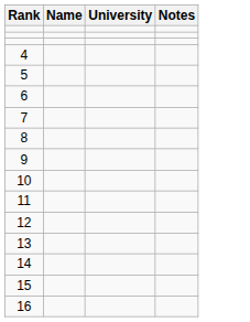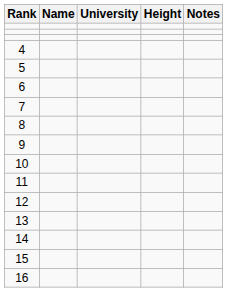 <table class="wikitable sortable" style="text-align:center">
 <tr>
 <th>Rank</th>
 <th>Name</th>
 <th>University</th>
+<th>Height</th>
 <th>Notes</th>
 </tr>
 <tr>
 <td></td>
 <td align=left></td>
 <td align=left></td>
 <td></td>
-</tr>
-<tr>
-<td></td>
-<td align=left></td>
-<td align=left></td>
 <td></td>
 </tr>
 <tr>
 <td></td>
 <td align=left></td>
 <td align=left></td>
 <td></td>
+<td></td>
+</tr>
+<tr>
+<td></td>
+<td align=left></td>
+<td align=left></td>
+<td></td>
+<td></td>
 </tr>
 <tr>
 <td>4</td>
 <td align=left></td>
 <td align=left></td>
+<td></td>
 <td></td>
 </tr>
 <tr>
 <td>5</td>
 <td align=left></td>
 <td align=left></td>
 <td></td>
+<td></td>
 </tr>
 <tr>
 <td>6</td>
 <td align=left></td>
 <td align=left></td>
+<td></td>
 <td></td>
 </tr>
 <tr>
 <td>7</td>
 <td align=left></td>
 <td align=left></td>
 <td></td>
+<td></td>
 </tr>
 <tr>
 <td>8</td>
 <td align=left></td>
 <td align=left></td>
+<td></td>
 <td></td>
 </tr>
 <tr>
 <td>9</td>
 <td align=left></td>
 <td align=left></td>
 <td></td>
+<td></td>
 </tr>
 <tr>
 <td>10</td>
 <td align=left></td>
 <td align=left></td>
+<td></td>
 <td></td>
 </tr>
 <tr>
 <td>11</td>
 <td align=left></td>
 <td align=left></td>
 <td></td>
+<td></td>
 </tr>
 <tr>
 <td>12</td>
 <td align=left></td>
 <td align=left></td>
+<td></td>
 <td></td>
 </tr>
 <tr>
 <td>13</td>
 <td align=left></td>
 <td align=left></td>
 <td></td>
+<td></td>
 </tr>
 <tr>
 <td>14</td>
 <td align=left></td>
 <td align=left></td>
+<td></td>
 <td></td>
 </tr>
 <tr>
 <td>15</td>
 <td align=left></td>
 <td align=left></td>
 <td></td>
+<td></td>
 </tr>
 <tr>
 <td>16</td>
 <td align=left></td>
 <td align=left></td>
 <td></td>
+<td></td>
 </tr>
 </table>
